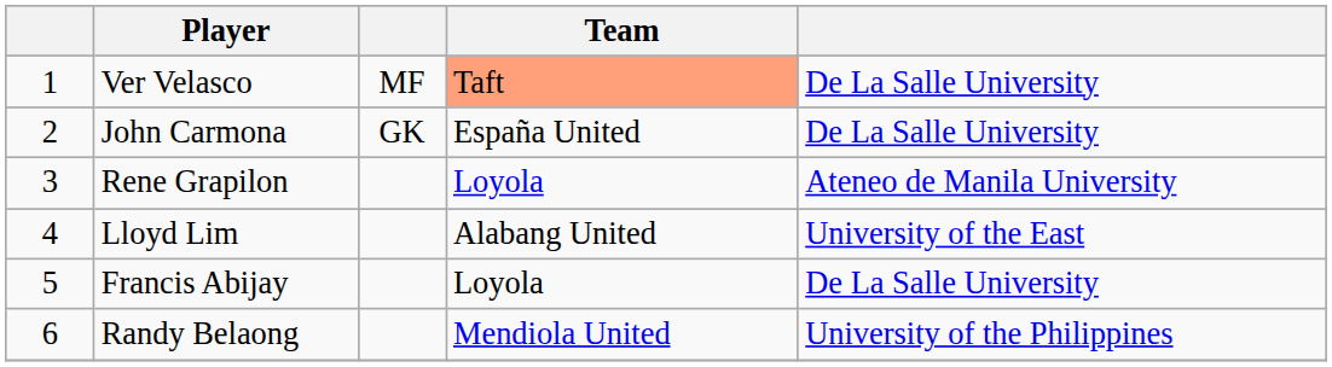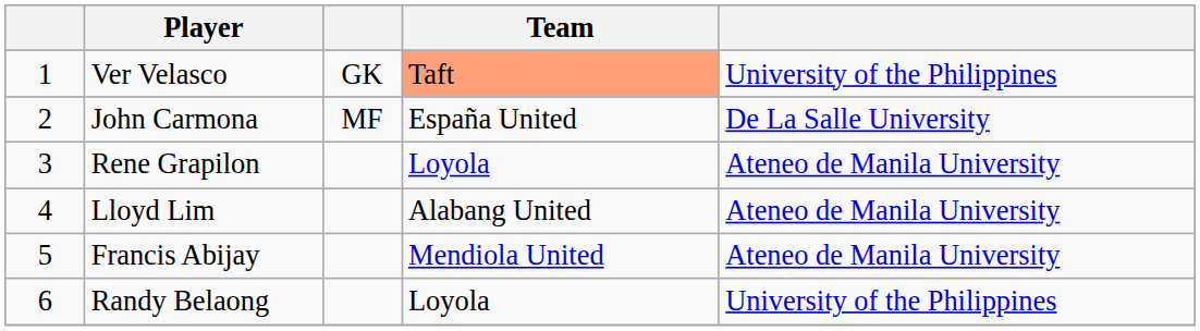 <table class="wikitable plainrowheaders" style="text-align:left" width="75%">
 <tr>
 <th scope="col" style="width:5%"></th>
 <th scope="col" style="width:15%">Player</th>
 <th scope="col" style="width:5%"></th>
 <th scope="col" style="width:20%">Team</th>
 <th scope="col" style="width:30%"></th>
 </tr>
 <tr>
 <td style="text-align:center">1</td>
 <td>Ver Velasco</td>
-<td style="text-align:center">MF</td>
+<td style="text-align:center">GK</td>
 <td style="background: lightsalmon;">Taft</td>
-<td><a href='#'>De La Salle University</a></td>
+<td><a href='#'>University of the Philippines</a></td>
 </tr>
 <tr>
 <td style="text-align:center">2</td>
 <td>John Carmona</td>
-<td style="text-align:center">GK</td>
+<td style="text-align:center">MF</td>
 <td>España United</td>
 <td><a href='#'>De La Salle University</a></td>
 </tr>
 <tr>
 <td style="text-align:center">3</td>
 <td>Rene Grapilon</td>
 <td style="text-align:center"></td>
 <td><a href='#'>Loyola</a></td>
 <td><a href='#'>Ateneo de Manila University</a></td>
 </tr>
 <tr>
 <td style="text-align:center">4</td>
 <td>Lloyd Lim</td>
 <td style="text-align:center"></td>
 <td>Alabang United</td>
-<td><a href='#'>University of the East</a></td>
+<td><a href='#'>Ateneo de Manila University</a></td>
 </tr>
 <tr>
 <td style="text-align:center">5</td>
 <td>Francis Abijay</td>
 <td style="text-align:center"></td>
-<td>Loyola</td>
-<td><a href='#'>De La Salle University</a></td>
+<td><a href='#'>Mendiola United</a></td>
+<td><a href='#'>Ateneo de Manila University</a></td>
 </tr>
 <tr>
 <td style="text-align:center">6</td>
 <td>Randy Belaong</td>
 <td style="text-align:center"></td>
-<td><a href='#'>Mendiola United</a></td>
+<td>Loyola</td>
 <td><a href='#'>University of the Philippines</a></td>
 </tr>
 <tr>
 </tr>
 </table>
